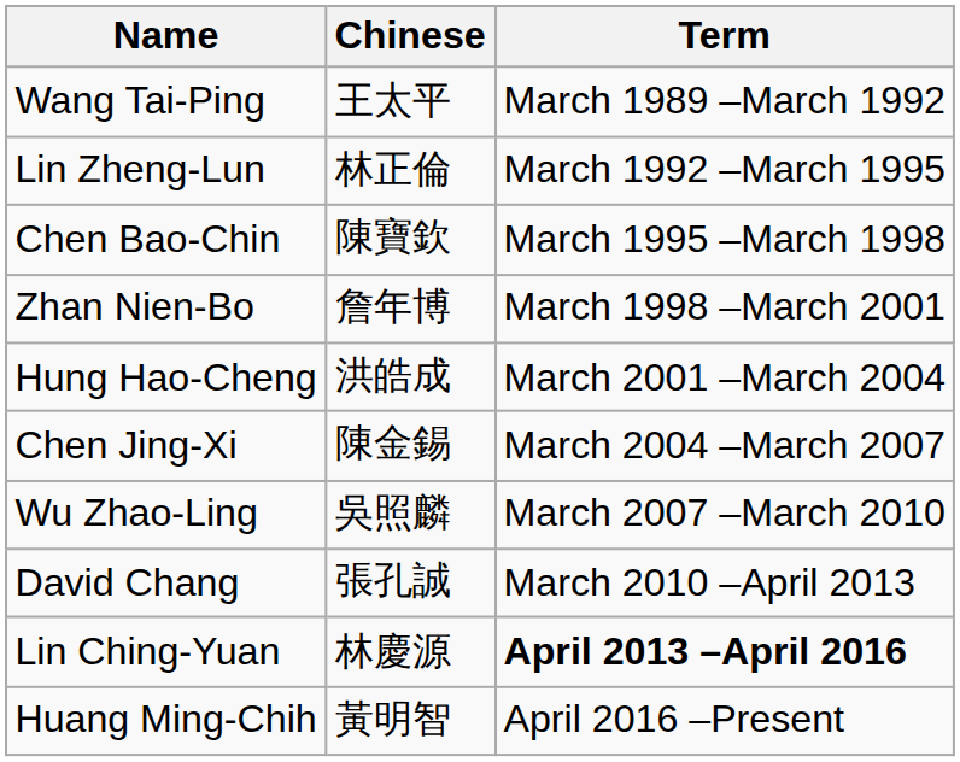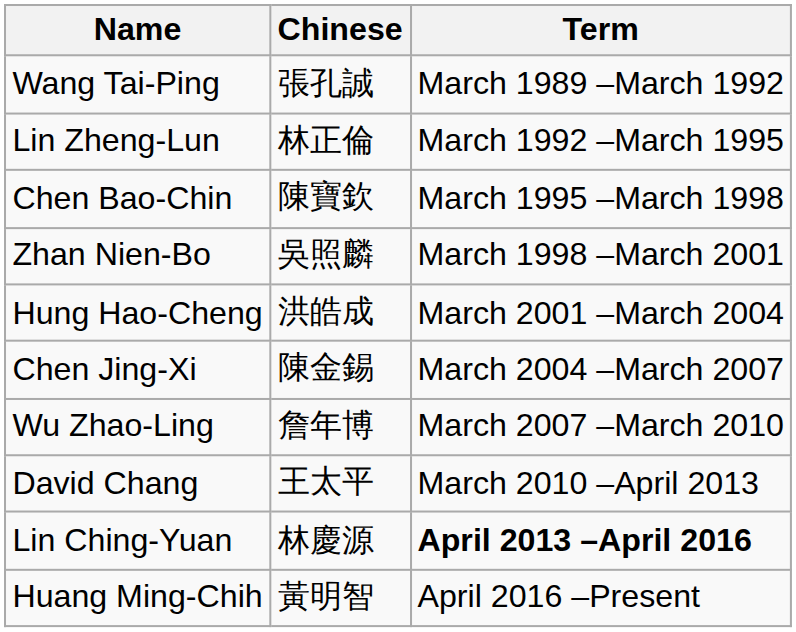 <table class="wikitable sortable">
 <tr>
 <th>Name</th>
 <th>Chinese</th>
 <th>Term</th>
 </tr>
 <tr>
 <td>Wang Tai-Ping</td>
-<td>王太平</td>
+<td>張孔誠</td>
 <td>March 1989 –March 1992</td>
 </tr>
 <tr>
 <td>Lin Zheng-Lun</td>
 <td>林正倫</td>
 <td>March 1992 –March 1995</td>
 </tr>
 <tr>
 <td>Chen Bao-Chin</td>
 <td>陳寶欽</td>
 <td>March 1995 –March 1998</td>
 </tr>
 <tr>
 <td>Zhan Nien-Bo</td>
-<td>詹年博</td>
+<td>吳照麟</td>
 <td>March 1998 –March 2001</td>
 </tr>
 <tr>
 <td>Hung Hao-Cheng</td>
 <td>洪皓成</td>
 <td>March 2001 –March 2004</td>
 </tr>
 <tr>
 <td>Chen Jing-Xi</td>
 <td>陳金錫</td>
 <td>March 2004 –March 2007</td>
 </tr>
 <tr>
 <td>Wu Zhao-Ling</td>
-<td>吳照麟</td>
+<td>詹年博</td>
 <td>March 2007 –March 2010</td>
 </tr>
 <tr>
 <td>David Chang</td>
-<td>張孔誠</td>
+<td>王太平</td>
 <td>March 2010 –April 2013</td>
 </tr>
 <tr>
 <td>Lin Ching-Yuan</td>
 <td>林慶源</td>
 <td><strong>April 2013 –April 2016</strong></td>
 </tr>
 <tr>
 <td>Huang Ming-Chih</td>
 <td>黃明智</td>
 <td>April 2016 –Present</td>
 </tr>
 </table>
